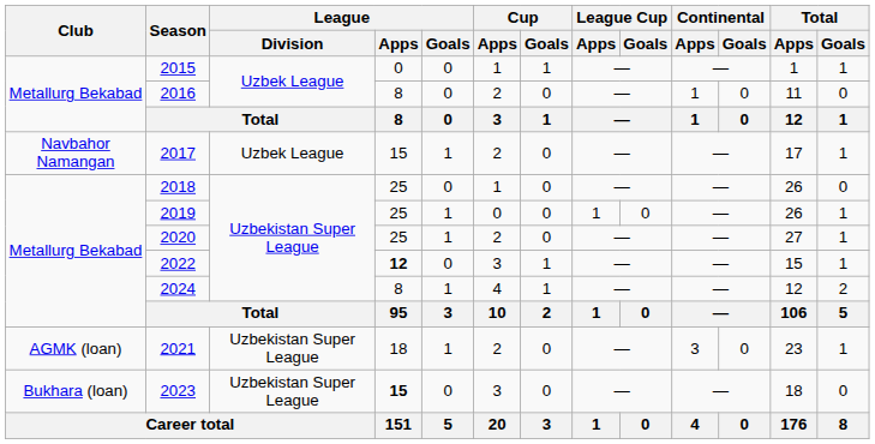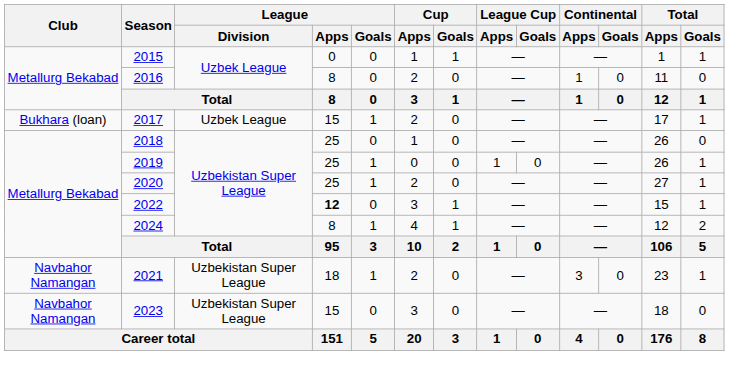 <table class=wikitable style=text-align:center>
 <tr>
 <th rowspan=2>Club</th>
 <th rowspan=2>Season</th>
 <th colspan=3>League</th>
 <th colspan=2>Cup</th>
 <th colspan=2>League Cup</th>
 <th colspan=2>Continental</th>
 <th colspan=2>Total</th>
 </tr>
 <tr>
 <th>Division</th>
 <th>Apps</th>
 <th>Goals</th>
 <th>Apps</th>
 <th>Goals</th>
 <th>Apps</th>
 <th>Goals</th>
 <th>Apps</th>
 <th>Goals</th>
 <th>Apps</th>
 <th>Goals</th>
 </tr>
 <tr>
 <td rowspan="3"><a href='#'>Metallurg Bekabad</a></td>
 <td><a href='#'>2015</a></td>
 <td rowspan="2"><a href='#'>Uzbek League</a></td>
 <td>0</td>
 <td>0</td>
 <td>1</td>
 <td>1</td>
 <td colspan="2">—</td>
 <td colspan="2">—</td>
 <td>1</td>
 <td>1</td>
 </tr>
 <tr>
 <td><a href='#'>2016</a></td>
 <td>8</td>
 <td>0</td>
 <td>2</td>
 <td>0</td>
 <td colspan="2">—</td>
 <td>1</td>
 <td>0</td>
 <td>11</td>
 <td>0</td>
 </tr>
 <tr>
 <th colspan=2>Total</th>
 <th>8</th>
 <th>0</th>
 <th>3</th>
 <th>1</th>
 <th colspan="2">—</th>
 <th>1</th>
 <th>0</th>
 <th>12</th>
 <th>1</th>
 </tr>
 <tr>
-<td><a href='#'>Navbahor Namangan</a></td>
+<td><a href='#'>Bukhara</a> (loan)</td>
 <td><a href='#'>2017</a></td>
 <td>Uzbek League</td>
 <td>15</td>
 <td>1</td>
 <td>2</td>
 <td>0</td>
 <td colspan="2">—</td>
 <td colspan="2">—</td>
 <td>17</td>
 <td>1</td>
 </tr>
 <tr>
 <td rowspan="6"><a href='#'>Metallurg Bekabad</a></td>
 <td><a href='#'>2018</a></td>
 <td rowspan="5"><a href='#'>Uzbekistan Super League</a></td>
 <td>25</td>
 <td>0</td>
 <td>1</td>
 <td>0</td>
 <td colspan="2">—</td>
 <td colspan="2">—</td>
 <td>26</td>
 <td>0</td>
 </tr>
 <tr>
 <td><a href='#'>2019</a></td>
 <td>25</td>
 <td>1</td>
 <td>0</td>
 <td>0</td>
 <td>1</td>
 <td>0</td>
 <td colspan="2">—</td>
 <td>26</td>
 <td>1</td>
 </tr>
 <tr>
 <td><a href='#'>2020</a></td>
 <td>25</td>
 <td>1</td>
 <td>2</td>
 <td>0</td>
 <td colspan="2">—</td>
 <td colspan="2">—</td>
 <td>27</td>
 <td>1</td>
 </tr>
 <tr>
 <td><a href='#'>2022</a></td>
 <td><strong>12</strong></td>
 <td>0</td>
 <td>3</td>
 <td>1</td>
 <td colspan="2">—</td>
 <td colspan="2">—</td>
 <td>15</td>
 <td>1</td>
 </tr>
 <tr>
 <td><a href='#'>2024</a></td>
 <td>8</td>
 <td>1</td>
 <td>4</td>
 <td>1</td>
 <td colspan="2">—</td>
 <td colspan="2">—</td>
 <td>12</td>
 <td>2</td>
 </tr>
 <tr>
 <th colspan=2>Total</th>
 <th>95</th>
 <th>3</th>
 <th>10</th>
 <th>2</th>
 <th>1</th>
 <th>0</th>
 <th colspan="2">—</th>
 <th>106</th>
 <th>5</th>
 </tr>
 <tr>
-<td><a href='#'>AGMK</a> (loan)</td>
+<td><a href='#'>Navbahor Namangan</a></td>
 <td><a href='#'>2021</a></td>
 <td>Uzbekistan Super League</td>
 <td>18</td>
 <td>1</td>
 <td>2</td>
 <td>0</td>
 <td colspan="2">—</td>
 <td>3</td>
 <td>0</td>
 <td>23</td>
 <td>1</td>
 </tr>
 <tr>
-<td><a href='#'>Bukhara</a> (loan)</td>
+<td><a href='#'>Navbahor Namangan</a></td>
 <td><a href='#'>2023</a></td>
 <td>Uzbekistan Super League</td>
-<td><strong>15</strong></td>
+<td>15</td>
 <td>0</td>
 <td>3</td>
 <td>0</td>
 <td colspan="2">—</td>
 <td colspan="2">—</td>
 <td>18</td>
 <td>0</td>
 </tr>
 <tr>
 <th colspan=3>Career total</th>
 <th>151</th>
 <th>5</th>
 <th>20</th>
 <th>3</th>
 <th>1</th>
 <th>0</th>
 <th>4</th>
 <th>0</th>
 <th>176</th>
 <th>8</th>
 </tr>
 </table>
